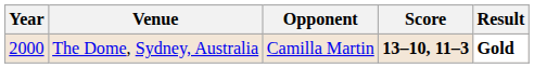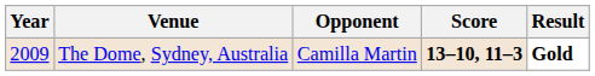 <table class="sortable wikitable" style="font-size: 90%;">
 <tr>
 <th>Year</th>
 <th>Venue</th>
 <th>Opponent</th>
 <th>Score</th>
 <th>Result</th>
 </tr>
 <tr style="background:#F3E6D7">
-<td align="center"><a href='#'>2000</a></td>
+<td align="center"><a href='#'>2009</a></td>
 <td align="left"><a href='#'>The Dome</a>, <a href='#'>Sydney, Australia</a></td>
 <td align="left"> <a href='#'>Camilla Martin</a></td>
 <td align="left"><strong>13–10, 11–3</strong></td>
 <td style="text-align:left; background:white"> <strong>Gold</strong></td>
 </tr>
 </table>
